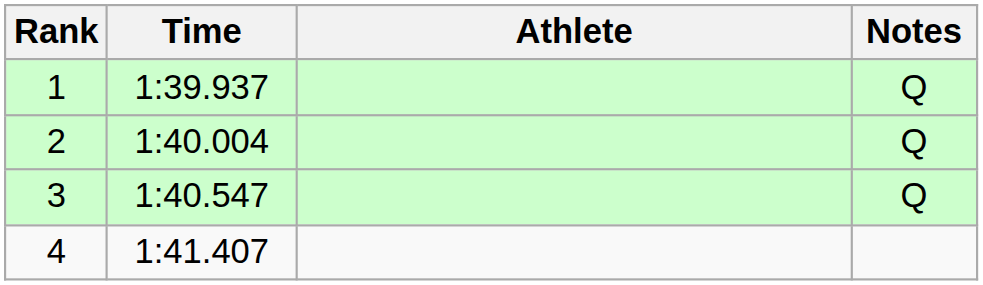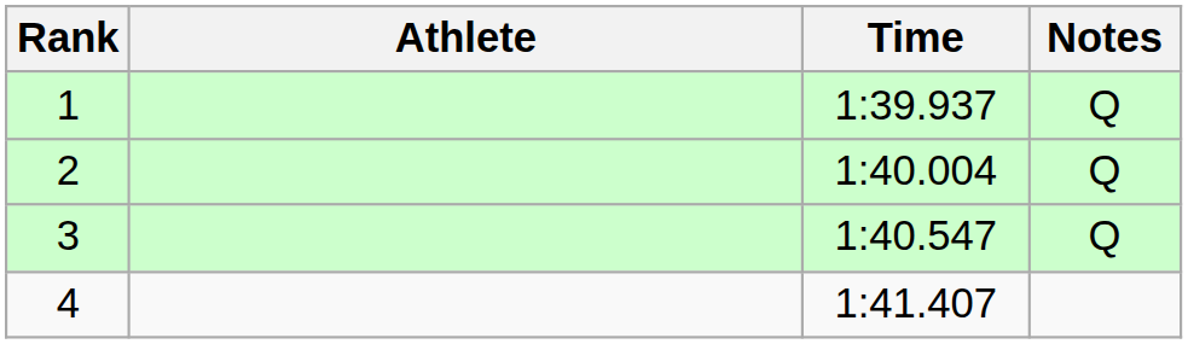 <table class=wikitable style="text-align:center">
 <tr>
 <th width=40>Rank</th>
+<th width=250>Athlete</th>
 <th width=80>Time</th>
-<th width=250>Athlete</th>
 <th width=50>Notes</th>
 </tr>
 <tr bgcolor="ccffcc">
 <td>1</td>
+<td align=left></td>
 <td>1:39.937</td>
-<td align=left></td>
 <td>Q</td>
 </tr>
 <tr bgcolor="ccffcc">
 <td>2</td>
+<td align=left></td>
 <td>1:40.004</td>
-<td align=left></td>
 <td>Q</td>
 </tr>
 <tr bgcolor="ccffcc">
 <td>3</td>
+<td align=left></td>
 <td>1:40.547</td>
-<td align=left></td>
 <td>Q</td>
 </tr>
 <tr>
 <td>4</td>
+<td align=left></td>
 <td>1:41.407</td>
-<td align=left></td>
 <td></td>
 </tr>
 </table>
